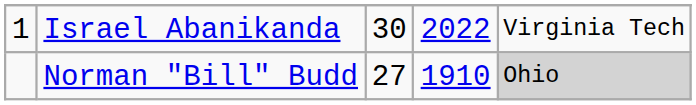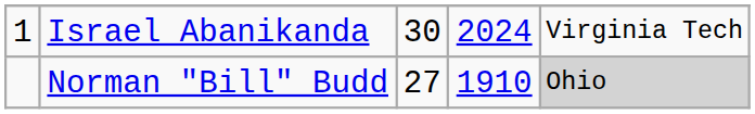 <table class="wikitable">
 <tr>
 </tr>
 <tr>
 <td>1</td>
 <td><a href='#'>Israel Abanikanda</a></td>
 <td><abbr>30</abbr></td>
-<td><a href='#'>2022</a></td>
+<td><a href='#'>2024</a></td>
 <td style="font-size:80%;">Virginia Tech</td>
 </tr>
 <tr>
 <td></td>
 <td><a href='#'>Norman "Bill" Budd</a></td>
 <td><abbr>27</abbr></td>
 <td><a href='#'>1910</a></td>
 <td style="background: lightgrey; font-size:80%;">Ohio</td>
 </tr>
 </table>
